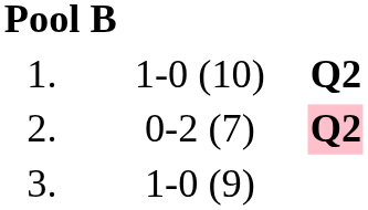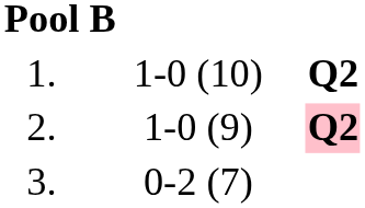 <table style="text-align:center">
 <tr>
 <td colspan=4 align=left><strong>Pool B</strong></td>
 </tr>
 <tr>
 <td width=30>1.</td>
 <td align=left></td>
 <td width=80>1-0 (10)</td>
 <td><strong>Q2</strong></td>
 </tr>
 <tr>
 <td>2.</td>
 <td align=left></td>
-<td>0-2 (7)</td>
+<td>1-0 (9)</td>
 <td style="background: pink;"><strong>Q2</strong></td>
 </tr>
 <tr>
 <td>3.</td>
 <td align=left></td>
-<td>1-0 (9)</td>
+<td>0-2 (7)</td>
 <td></td>
 </tr>
 </table>
